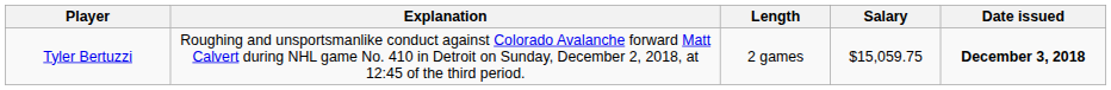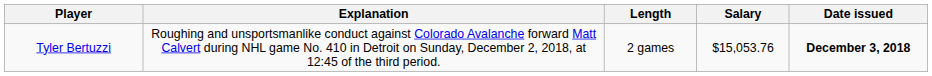 <table class="wikitable" style="width:75em; text-align:center;">
 <tr>
 <th style="width:15%;">Player</th>
 <th style="width:50%;">Explanation</th>
 <th style="width:10%;">Length</th>
 <th style="width:10%;">Salary</th>
 <th style="width:15%;">Date issued</th>
 </tr>
 <tr>
 <td><a href='#'>Tyler Bertuzzi</a></td>
 <td>Roughing and unsportsmanlike conduct against <a href='#'>Colorado Avalanche</a> forward <a href='#'>Matt Calvert</a> during NHL game No. 410 in Detroit on Sunday, December 2, 2018, at 12:45 of the third period.</td>
 <td>2 games</td>
-<td>$15,059.75</td>
+<td>$15,053.76</td>
 <td><strong>December 3, 2018</strong></td>
 </tr>
 </table>
